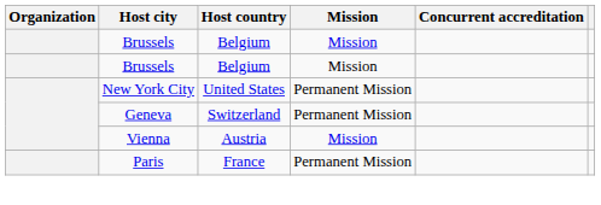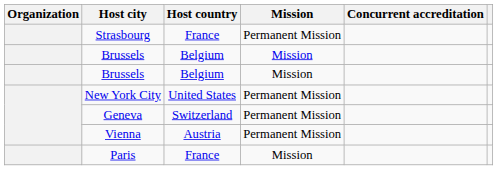 <table class="wikitable plainrowheaders" style="text-align:center;" style="text-align:center;">
 <tr>
 <th scope="col">Organization</th>
 <th scope="col">Host city</th>
 <th scope="col">Host country</th>
 <th scope="col">Mission</th>
 <th scope="col">Concurrent accreditation</th>
 <th scope="col"></th>
+</tr>
+<tr>
+<th scope="row"></th>
+<td><a href='#'>Strasbourg</a></td>
+<td><a href='#'>France</a></td>
+<td>Permanent Mission</td>
+<td></td>
+<td></td>
 </tr>
 <tr>
 <th scope="row"></th>
 <td><a href='#'>Brussels</a></td>
 <td><a href='#'>Belgium</a></td>
 <td><a href='#'>Mission</a></td>
 <td></td>
 <td></td>
 </tr>
 <tr>
 <th scope="row"></th>
 <td><a href='#'>Brussels</a></td>
 <td><a href='#'>Belgium</a></td>
 <td>Mission</td>
 <td></td>
 <td></td>
 </tr>
 <tr>
 <th scope="row"  rowspan="3"></th>
 <td><a href='#'>New York City</a></td>
 <td><a href='#'>United States</a></td>
 <td>Permanent Mission</td>
 <td></td>
 <td></td>
 </tr>
 <tr>
 <td><a href='#'>Geneva</a></td>
 <td><a href='#'>Switzerland</a></td>
 <td>Permanent Mission</td>
 <td></td>
 <td></td>
 </tr>
 <tr>
 <td><a href='#'>Vienna</a></td>
 <td><a href='#'>Austria</a></td>
-<td><a href='#'>Mission</a></td>
+<td>Permanent Mission</td>
 <td></td>
 <td></td>
 </tr>
 <tr>
 <th scope="row"></th>
 <td><a href='#'>Paris</a></td>
 <td><a href='#'>France</a></td>
-<td>Permanent Mission</td>
+<td>Mission</td>
 <td></td>
 <td></td>
 </tr>
 </table>
